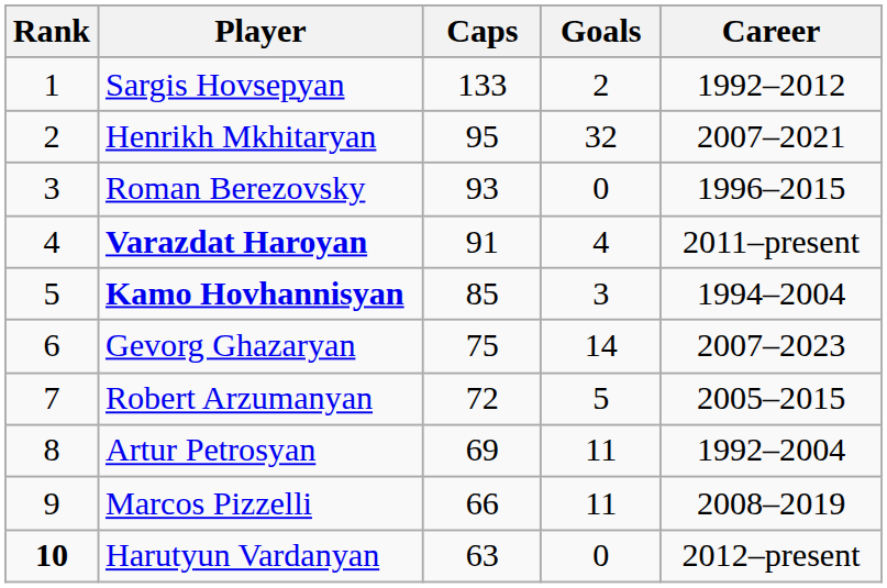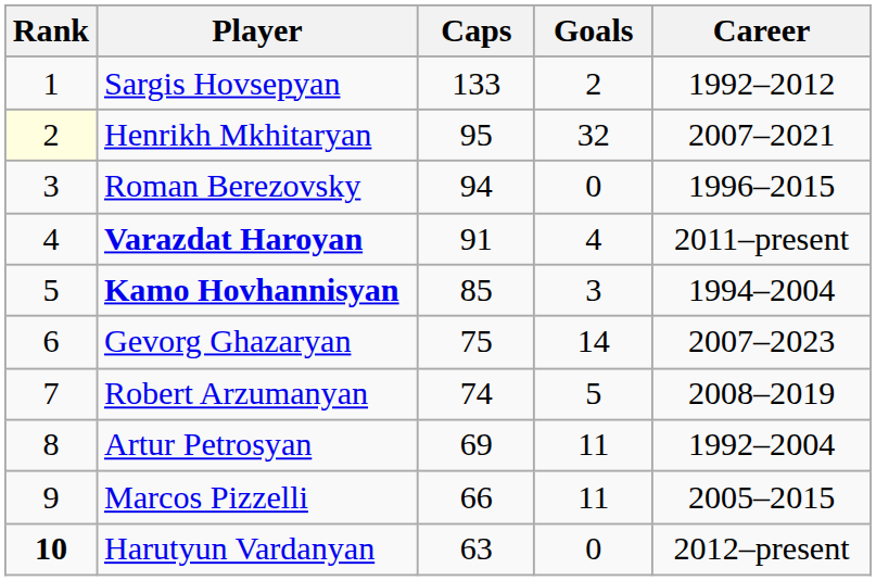 <table class="wikitable sortable" style="text-align: center;">
 <tr>
 <th width=30px>Rank</th>
 <th style="width:150px;">Player</th>
 <th width=50px>Caps</th>
 <th width=50px>Goals</th>
 <th style="width:100px;">Career</th>
 </tr>
 <tr>
 <td>1</td>
 <td align=left><a href='#'>Sargis Hovsepyan</a></td>
 <td>133</td>
 <td>2</td>
 <td>1992–2012</td>
 </tr>
 <tr>
-<td>2</td>
+<td style="background: lightyellow;">2</td>
 <td align=left><a href='#'>Henrikh Mkhitaryan</a></td>
 <td>95</td>
 <td>32</td>
 <td>2007–2021</td>
 </tr>
 <tr>
 <td>3</td>
 <td align=left><a href='#'>Roman Berezovsky</a></td>
-<td>93</td>
+<td>94</td>
 <td>0</td>
 <td>1996–2015</td>
 </tr>
 <tr>
 <td>4</td>
 <td align="left"><strong><a href='#'>Varazdat Haroyan</a></strong></td>
 <td>91</td>
 <td>4</td>
 <td>2011–present</td>
 </tr>
 <tr>
 <td>5</td>
 <td align="left"><strong><a href='#'>Kamo Hovhannisyan</a></strong></td>
 <td>85</td>
 <td>3</td>
 <td>1994–2004</td>
 </tr>
 <tr>
 <td>6</td>
 <td align=left><a href='#'>Gevorg Ghazaryan</a></td>
 <td>75</td>
 <td>14</td>
 <td>2007–2023</td>
 </tr>
 <tr>
 <td>7</td>
 <td align=left><a href='#'>Robert Arzumanyan</a></td>
-<td>72</td>
+<td>74</td>
 <td>5</td>
-<td>2005–2015</td>
+<td>2008–2019</td>
 </tr>
 <tr>
 <td>8</td>
 <td align=left><a href='#'>Artur Petrosyan</a></td>
 <td>69</td>
 <td>11</td>
 <td>1992–2004</td>
 </tr>
 <tr>
 <td>9</td>
 <td align=left><a href='#'>Marcos Pizzelli</a></td>
 <td>66</td>
 <td>11</td>
-<td>2008–2019</td>
+<td>2005–2015</td>
 </tr>
 <tr>
 <td><strong>10</strong></td>
 <td align=left><a href='#'>Harutyun Vardanyan</a></td>
 <td>63</td>
 <td>0</td>
 <td>2012–present</td>
 </tr>
 </table>
